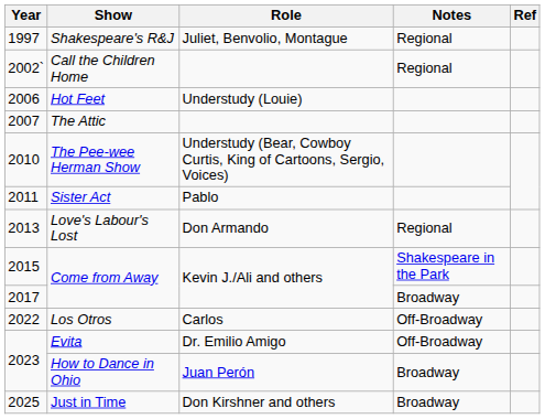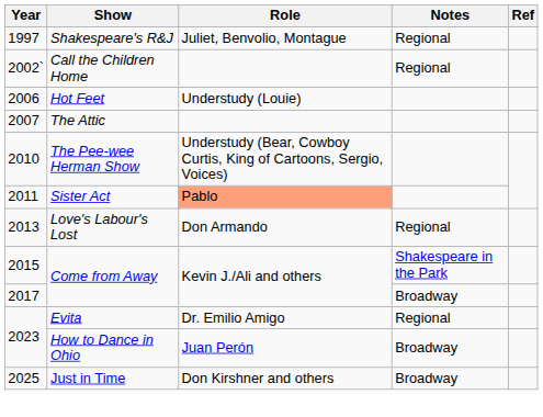 <table class="wikitable">
 <tr>
 <th>Year</th>
 <th>Show</th>
 <th>Role</th>
 <th>Notes</th>
 <th>Ref</th>
 </tr>
 <tr>
 <td>1997</td>
 <td><em>Shakespeare's R&J</em></td>
 <td>Juliet, Benvolio, Montague</td>
 <td>Regional</td>
 <td></td>
 </tr>
 <tr>
 <td>2002`</td>
 <td><em>Call the Children Home</em></td>
 <td></td>
 <td>Regional</td>
 <td></td>
 </tr>
 <tr>
 <td>2006</td>
 <td><em><a href='#'>Hot Feet</a></em></td>
 <td>Understudy (Louie)</td>
 <td></td>
 <td></td>
 </tr>
 <tr>
 <td>2007</td>
 <td><em>The Attic</em></td>
 <td></td>
 <td></td>
 <td></td>
 </tr>
 <tr>
 <td>2010</td>
 <td><em><a href='#'>The Pee-wee Herman Show</a></em></td>
 <td>Understudy (Bear, Cowboy Curtis, King of Cartoons, Sergio, Voices)</td>
 <td></td>
 <td rowspan="2"></td>
 </tr>
 <tr>
 <td>2011</td>
 <td><em><a href='#'>Sister Act</a></em></td>
-<td>Pablo</td>
+<td style="background: lightsalmon;">Pablo</td>
 <td></td>
 </tr>
 <tr>
 <td>2013</td>
 <td><em>Love's Labour's Lost</em></td>
 <td>Don Armando</td>
 <td>Regional</td>
 <td></td>
 </tr>
 <tr>
 <td>2015</td>
 <td rowspan="2"><em><a href='#'>Come from Away</a></em></td>
 <td rowspan="2">Kevin J./Ali and others</td>
 <td><a href='#'>Shakespeare in the Park</a></td>
 <td></td>
 </tr>
 <tr>
 <td>2017</td>
 <td>Broadway</td>
 <td></td>
 </tr>
 <tr>
-<td>2022</td>
-<td><em>Los Otros</em></td>
-<td>Carlos</td>
-<td>Off-Broadway</td>
-<td></td>
-</tr>
-<tr>
 <td rowspan="2">2023</td>
 <td><em><a href='#'>Evita</a></em></td>
 <td>Dr. Emilio Amigo</td>
-<td>Off-Broadway</td>
+<td>Regional</td>
 <td></td>
 </tr>
 <tr>
 <td><em><a href='#'>How to Dance in Ohio</a></em></td>
 <td><a href='#'>Juan Perón</a></td>
 <td>Broadway</td>
 <td></td>
 </tr>
 <tr>
 <td>2025</td>
 <td><a href='#'>Just in Time</a></td>
 <td>Don Kirshner and others</td>
 <td>Broadway</td>
 <td></td>
 </tr>
 </table>
